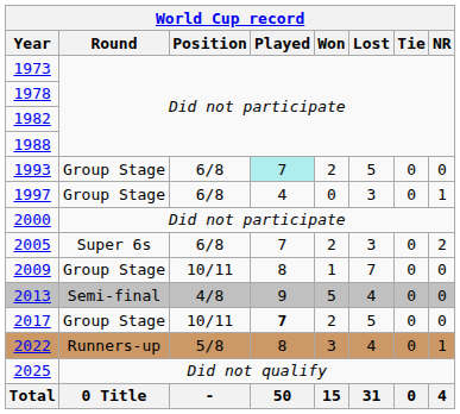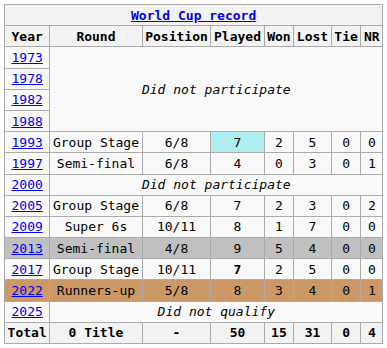 <table class="wikitable" style="text-align: center;">
 <tr>
 <th colspan=8><a href='#'>World Cup record</a></th>
 </tr>
 <tr>
 <th>Year</th>
 <th>Round</th>
 <th>Position</th>
 <th>Played</th>
 <th>Won</th>
 <th>Lost</th>
 <th>Tie</th>
 <th>NR</th>
 </tr>
 <tr>
 <td> <a href='#'>1973</a></td>
 <td colspan="7" rowspan="4"><em>Did not participate</em></td>
 </tr>
 <tr>
 <td> <a href='#'>1978</a></td>
 </tr>
 <tr>
 <td> <a href='#'>1982</a></td>
 </tr>
 <tr>
 <td> <a href='#'>1988</a></td>
 </tr>
 <tr>
 <td> <a href='#'>1993</a></td>
 <td>Group Stage</td>
 <td>6/8</td>
 <td style="background: paleturquoise;">7</td>
 <td>2</td>
 <td>5</td>
 <td>0</td>
 <td>0</td>
 </tr>
 <tr>
 <td> <a href='#'>1997</a></td>
-<td>Group Stage</td>
+<td>Semi-final</td>
 <td>6/8</td>
 <td>4</td>
 <td>0</td>
 <td>3</td>
 <td>0</td>
 <td>1</td>
 </tr>
 <tr>
 <td> <a href='#'>2000</a></td>
 <td colspan="7"><em>Did not participate</em></td>
 </tr>
 <tr>
 <td> <a href='#'>2005</a></td>
-<td>Super 6s</td>
+<td>Group Stage</td>
 <td>6/8</td>
 <td>7</td>
 <td>2</td>
 <td>3</td>
 <td>0</td>
 <td>2</td>
 </tr>
 <tr>
 <td> <a href='#'>2009</a></td>
-<td>Group Stage</td>
+<td>Super 6s</td>
 <td>10/11</td>
 <td>8</td>
 <td>1</td>
 <td>7</td>
 <td>0</td>
 <td>0</td>
 </tr>
 <tr style="background:silver;">
 <td> <a href='#'>2013</a></td>
 <td>Semi-final</td>
 <td>4/8</td>
 <td>9</td>
 <td>5</td>
 <td>4</td>
 <td>0</td>
 <td>0</td>
 </tr>
 <tr>
 <td> <a href='#'>2017</a></td>
 <td>Group Stage</td>
 <td>10/11</td>
 <td><strong>7</strong></td>
 <td>2</td>
 <td>5</td>
 <td>0</td>
 <td>0</td>
 </tr>
 <tr style="background:#cc9966">
 <td> <a href='#'>2022</a></td>
 <td>Runners-up</td>
 <td>5/8</td>
 <td>8</td>
 <td>3</td>
 <td>4</td>
 <td>0</td>
 <td>1</td>
 </tr>
 <tr>
 <td> <a href='#'>2025</a></td>
 <td colspan="7"><em>Did not qualify</em></td>
 </tr>
 <tr>
 <th>Total</th>
 <th>0 Title</th>
 <th>-</th>
 <th>50</th>
 <th>15</th>
 <th>31</th>
 <th>0</th>
 <th>4</th>
 </tr>
 </table>
